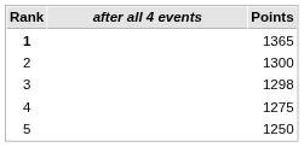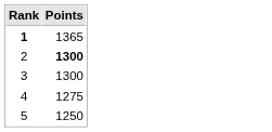 <table cellspacing="1" cellpadding="3" style="border:1px solid #aaa; font-size:90%;">
 <tr style="background:#e4e4e4;">
 <th style="border-bottom:1px solid #aaa; width:10px;">Rank</th>
-<th style="border-bottom:1px solid #aaa; width:200px; white-space:nowrap;"><em>after all 4 events</em> </th>
 <th style="border-bottom:1px solid #aaa; width:20px;">Points</th>
 </tr>
 <tr>
 <td style="text-align:center;"><strong>1</strong></td>
-<td></td>
 <td align="right">1365</td>
 </tr>
 <tr>
 <td style="text-align:center;">2</td>
-<td>  </td>
+<td align="right"><strong>1300</strong></td>
+</tr>
+<tr>
+<td style="text-align:center;">3</td>
 <td align="right">1300</td>
 </tr>
 <tr>
-<td style="text-align:center;">3</td>
-<td></td>
-<td align="right">1298</td>
-</tr>
-<tr>
 <td style="text-align:center;">4</td>
-<td></td>
 <td align="right">1275</td>
 </tr>
 <tr>
 <td style="text-align:center;">5</td>
-<td></td>
 <td align="right">1250</td>
 </tr>
 </table>
